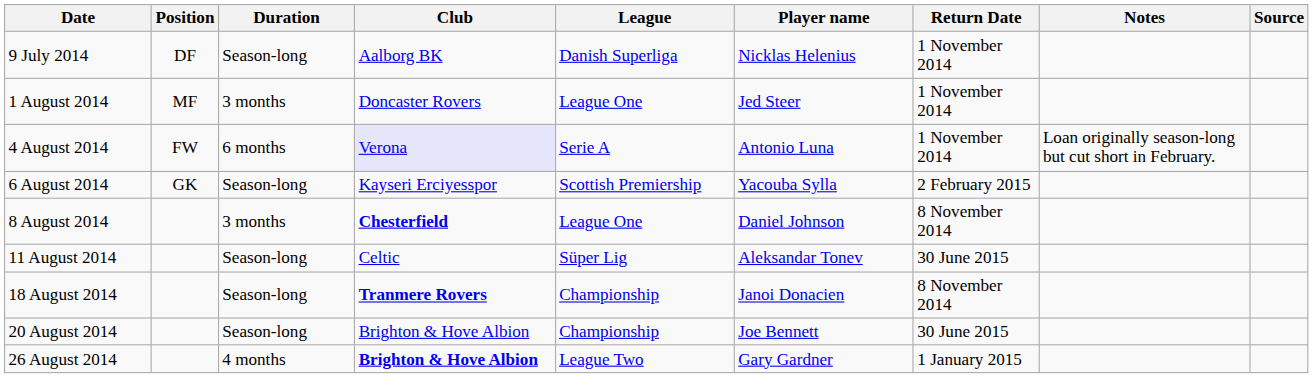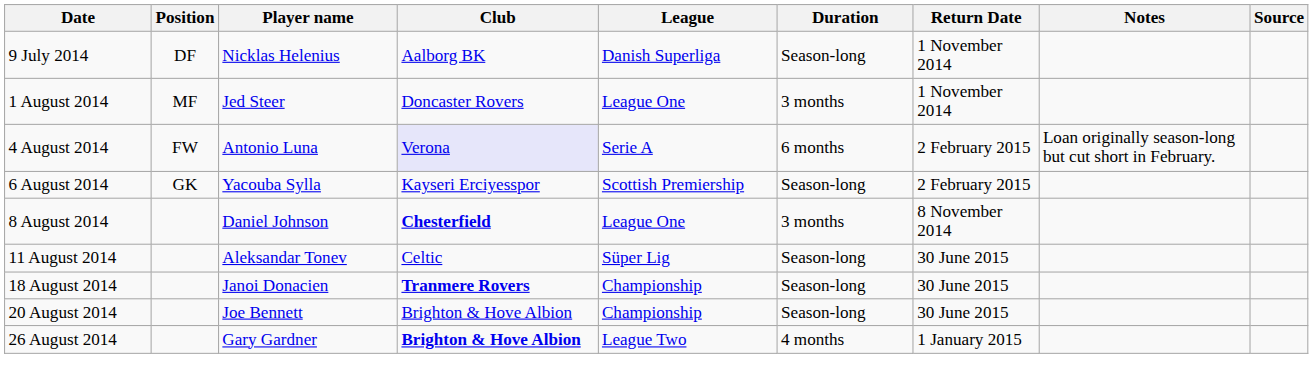 <table class="wikitable">
 <tr>
 <th width=130>Date</th>
 <th width=20>Position</th>
-<th width=120>Duration</th>
+<th width=160>Player name</th>
 <th width=180>Club</th>
 <th width=160>League</th>
-<th width=160>Player name</th>
+<th width=120>Duration</th>
 <th width=110>Return Date</th>
 <th width=190>Notes</th>
 <th width=10>Source</th>
 </tr>
 <tr>
 <td>9 July 2014</td>
 <td style="text-align:center;">DF</td>
-<td>Season-long</td>
+<td> <a href='#'>Nicklas Helenius</a></td>
 <td> <a href='#'>Aalborg BK</a></td>
 <td> <a href='#'>Danish Superliga</a></td>
-<td> <a href='#'>Nicklas Helenius</a></td>
+<td>Season-long</td>
 <td>1 November 2014</td>
 <td></td>
 <td></td>
 </tr>
 <tr>
 <td>1 August 2014</td>
 <td style="text-align:center;">MF</td>
-<td>3 months</td>
+<td> <a href='#'>Jed Steer</a></td>
 <td> <a href='#'>Doncaster Rovers</a></td>
 <td> <a href='#'>League One</a></td>
-<td> <a href='#'>Jed Steer</a></td>
+<td>3 months</td>
 <td>1 November 2014</td>
 <td></td>
 <td></td>
 </tr>
 <tr>
 <td>4 August 2014</td>
 <td style="text-align:center;">FW</td>
-<td>6 months</td>
+<td> <a href='#'>Antonio Luna</a></td>
 <td style="background: lavender;"> <a href='#'>Verona</a></td>
 <td> <a href='#'>Serie A</a></td>
-<td> <a href='#'>Antonio Luna</a></td>
-<td>1 November 2014</td>
+<td>6 months</td>
+<td>2 February 2015</td>
 <td>Loan originally season-long but cut short in February.</td>
 <td></td>
 </tr>
 <tr>
 <td>6 August 2014</td>
 <td style="text-align:center;">GK</td>
-<td>Season-long</td>
+<td> <a href='#'>Yacouba Sylla</a></td>
 <td> <a href='#'>Kayseri Erciyesspor</a></td>
 <td> <a href='#'>Scottish Premiership</a></td>
-<td> <a href='#'>Yacouba Sylla</a></td>
+<td>Season-long</td>
 <td>2 February 2015</td>
 <td></td>
 <td></td>
 </tr>
 <tr>
 <td>8 August 2014</td>
 <td></td>
-<td>3 months</td>
+<td> <a href='#'>Daniel Johnson</a></td>
 <td><strong> <a href='#'>Chesterfield</a></strong></td>
 <td> <a href='#'>League One</a></td>
-<td> <a href='#'>Daniel Johnson</a></td>
+<td>3 months</td>
 <td>8 November 2014</td>
 <td></td>
 <td></td>
 </tr>
 <tr>
 <td>11 August 2014</td>
 <td></td>
-<td>Season-long</td>
+<td> <a href='#'>Aleksandar Tonev</a></td>
 <td> <a href='#'>Celtic</a></td>
 <td> <a href='#'>Süper Lig</a></td>
-<td> <a href='#'>Aleksandar Tonev</a></td>
+<td>Season-long</td>
 <td>30 June 2015</td>
 <td></td>
 <td></td>
 </tr>
 <tr>
 <td>18 August 2014</td>
 <td></td>
-<td>Season-long</td>
+<td> <a href='#'>Janoi Donacien</a></td>
 <td><strong> <a href='#'>Tranmere Rovers</a></strong></td>
 <td> <a href='#'>Championship</a></td>
-<td> <a href='#'>Janoi Donacien</a></td>
-<td>8 November 2014</td>
+<td>Season-long</td>
+<td>30 June 2015</td>
 <td></td>
 <td></td>
 </tr>
 <tr>
 <td>20 August 2014</td>
 <td></td>
-<td>Season-long</td>
+<td> <a href='#'>Joe Bennett</a></td>
 <td> <a href='#'>Brighton & Hove Albion</a></td>
 <td> <a href='#'>Championship</a></td>
-<td> <a href='#'>Joe Bennett</a></td>
+<td>Season-long</td>
 <td>30 June 2015</td>
 <td></td>
 <td></td>
 </tr>
 <tr>
 <td>26 August 2014</td>
 <td></td>
-<td>4 months</td>
+<td> <a href='#'>Gary Gardner</a></td>
 <td><strong> <a href='#'>Brighton & Hove Albion</a></strong></td>
 <td> <a href='#'>League Two</a></td>
-<td> <a href='#'>Gary Gardner</a></td>
+<td>4 months</td>
 <td>1 January 2015</td>
 <td></td>
 <td></td>
 </tr>
 </table>
